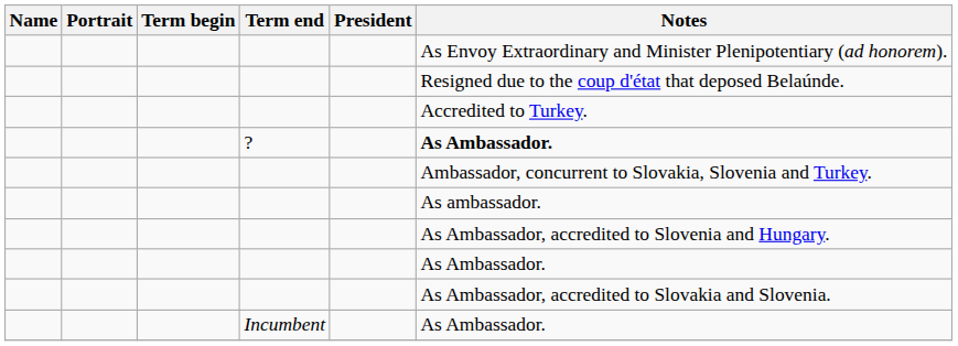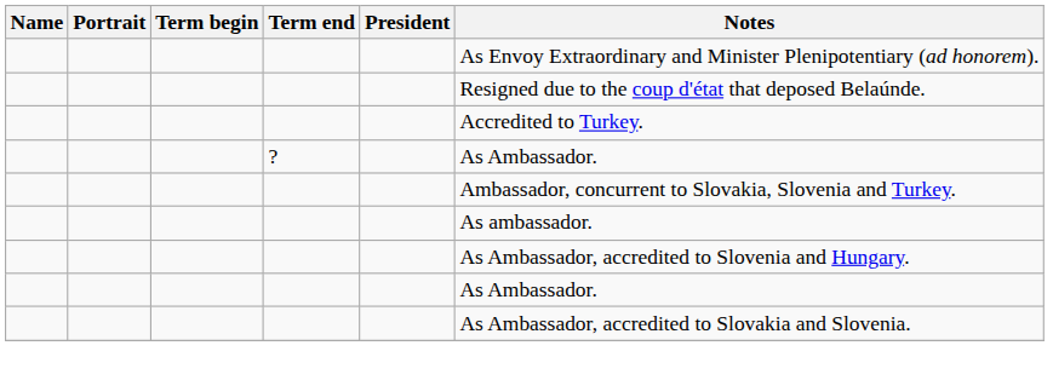 <table class="wikitable sortable"  text-align:center;">
 <tr>
 <th>Name</th>
 <th class="unsortable">Portrait</th>
 <th>Term begin</th>
 <th>Term end</th>
 <th>President</th>
 <th class="unsortable">Notes</th>
 </tr>
 <tr>
 <td></td>
 <td></td>
 <td></td>
 <td></td>
 <td></td>
 <td>As Envoy Extraordinary and Minister Plenipotentiary (<em>ad honorem</em>).</td>
 </tr>
 <tr>
 <td></td>
 <td></td>
 <td></td>
 <td></td>
 <td></td>
 <td>Resigned due to the <a href='#'>coup d'état</a> that deposed Belaúnde.</td>
 </tr>
 <tr>
 <td></td>
 <td></td>
 <td></td>
 <td></td>
 <td></td>
 <td>Accredited to <a href='#'>Turkey</a>.</td>
 </tr>
 <tr>
 <td></td>
 <td></td>
 <td></td>
 <td>?</td>
 <td></td>
-<td><strong>As Ambassador.</strong></td>
+<td>As Ambassador.</td>
 </tr>
 <tr>
 <td></td>
 <td></td>
 <td></td>
 <td></td>
 <td></td>
 <td>Ambassador, concurrent to Slovakia, Slovenia and <a href='#'>Turkey</a>.</td>
 </tr>
 <tr>
 <td></td>
 <td></td>
 <td></td>
 <td></td>
 <td></td>
 <td>As ambassador.</td>
 </tr>
 <tr>
 <td></td>
 <td></td>
 <td></td>
 <td></td>
 <td></td>
 <td>As Ambassador, accredited to Slovenia and <a href='#'>Hungary</a>.</td>
 </tr>
 <tr>
 <td></td>
 <td></td>
 <td></td>
 <td></td>
 <td></td>
 <td>As Ambassador.</td>
 </tr>
 <tr>
 <td></td>
 <td></td>
 <td></td>
 <td></td>
 <td></td>
 <td>As Ambassador, accredited to Slovakia and Slovenia.</td>
 </tr>
 <tr>
-<td></td>
-<td></td>
-<td></td>
-<td><em>Incumbent</em></td>
-<td></td>
-<td>As Ambassador.</td>
-</tr>
-<tr>
 </tr>
 </table>
